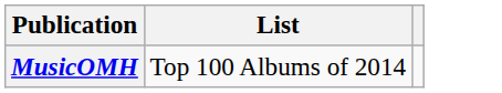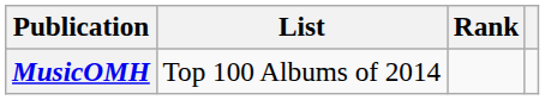 <table class="wikitable sortable plainrowheaders">
 <tr>
 <th scope="col">Publication</th>
 <th scope="col">List</th>
+<th scope="col">Rank</th>
 <th scope="col" class="unsortable"></th>
 </tr>
 <tr>
 <th scope="row"><em><a href='#'>MusicOMH</a></em></th>
 <td>Top 100 Albums of 2014</td>
 <td></td>
+<td></td>
 </tr>
 </table>
